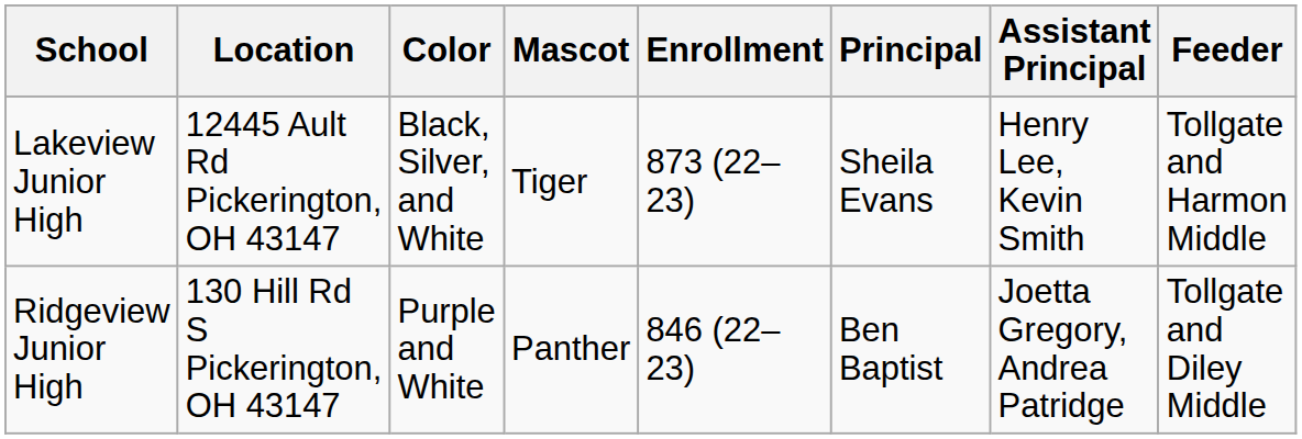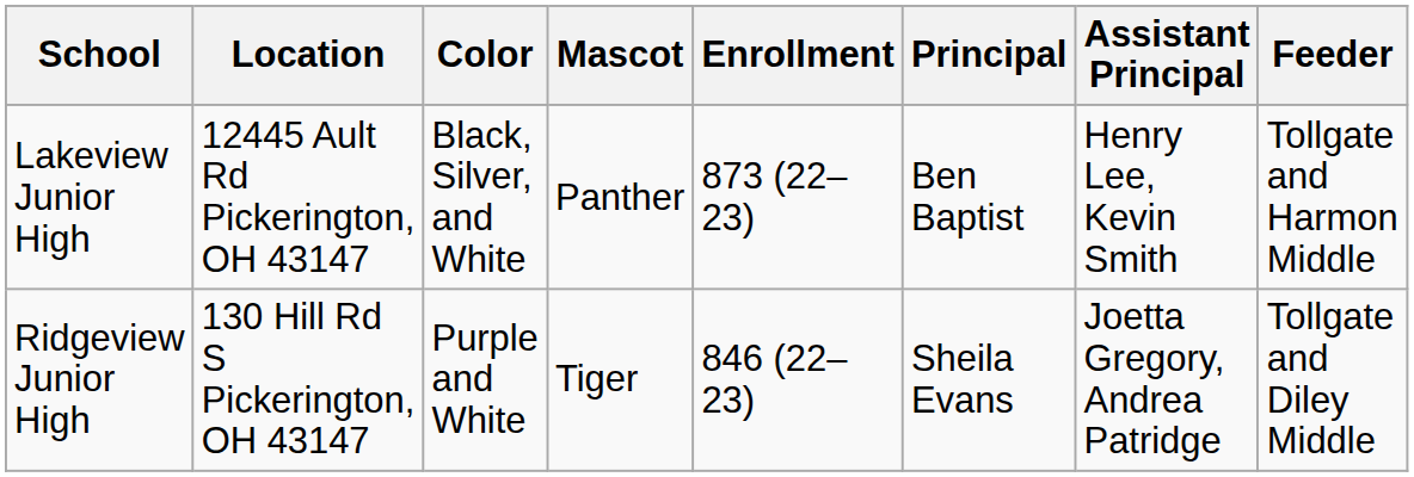 <table class="wikitable">
 <tr>
 <th>School</th>
 <th>Location</th>
 <th>Color</th>
 <th>Mascot</th>
 <th>Enrollment</th>
 <th><strong>Principal</strong></th>
 <th><strong>Assistant Principal</strong></th>
 <th>Feeder</th>
 </tr>
 <tr>
 <td>Lakeview Junior High</td>
 <td>12445 Ault Rd Pickerington, OH 43147</td>
 <td>    Black, Silver, and White</td>
-<td>Tiger</td>
+<td>Panther</td>
 <td>873 (22–23)</td>
-<td>Sheila Evans</td>
+<td>Ben Baptist</td>
 <td>Henry Lee, Kevin Smith</td>
 <td>Tollgate and Harmon Middle</td>
 </tr>
 <tr>
 <td>Ridgeview Junior High</td>
 <td>130 Hill Rd S Pickerington, OH 43147</td>
 <td>  Purple and White</td>
-<td>Panther</td>
+<td>Tiger</td>
 <td>846 (22–23)</td>
-<td>Ben Baptist</td>
+<td>Sheila Evans</td>
 <td>Joetta Gregory, Andrea Patridge</td>
 <td>Tollgate and Diley Middle</td>
 </tr>
 </table>
